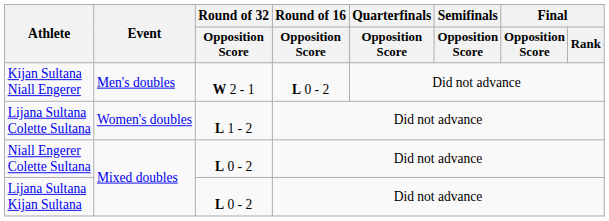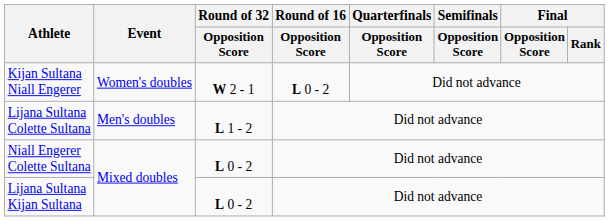 <table class=wikitable style=font-size:90%;text-align:center>
 <tr>
 <th rowspan=2>Athlete</th>
 <th rowspan=2>Event</th>
 <th>Round of 32</th>
 <th>Round of 16</th>
 <th>Quarterfinals</th>
 <th>Semifinals</th>
 <th colspan=2>Final</th>
 </tr>
 <tr style=font-size:95%>
 <th>Opposition<br>Score</th>
 <th>Opposition<br>Score</th>
 <th>Opposition<br>Score</th>
 <th>Opposition<br>Score</th>
 <th>Opposition<br>Score</th>
 <th>Rank</th>
 </tr>
 <tr>
 <td align=left><a href='#'>Kijan Sultana</a> <br> <a href='#'>Niall Engerer</a></td>
-<td align=left><a href='#'>Men's doubles</a></td>
+<td align=left><a href='#'>Women's doubles</a></td>
 <td><br><strong>W</strong> 2 - 1</td>
 <td><br><strong>L</strong> 0 - 2</td>
 <td colspan=4>Did not advance</td>
 </tr>
 <tr>
 <td align=left><a href='#'>Lijana Sultana</a> <br> <a href='#'>Colette Sultana</a></td>
-<td align=left><a href='#'>Women's doubles</a></td>
+<td align=left><a href='#'>Men's doubles</a></td>
 <td><br><strong>L</strong> 1 - 2</td>
 <td colspan=5>Did not advance</td>
 </tr>
 <tr>
 <td align=left><a href='#'>Niall Engerer</a> <br> <a href='#'>Colette Sultana</a></td>
 <td align=left rowspan=2><a href='#'>Mixed doubles</a></td>
 <td><br><strong>L</strong> 0 - 2</td>
 <td colspan=5>Did not advance</td>
 </tr>
 <tr>
 <td align=left><a href='#'>Lijana Sultana</a> <br> <a href='#'>Kijan Sultana</a></td>
 <td><br><strong>L</strong> 0 - 2</td>
 <td colspan=5>Did not advance</td>
 </tr>
 </table>
